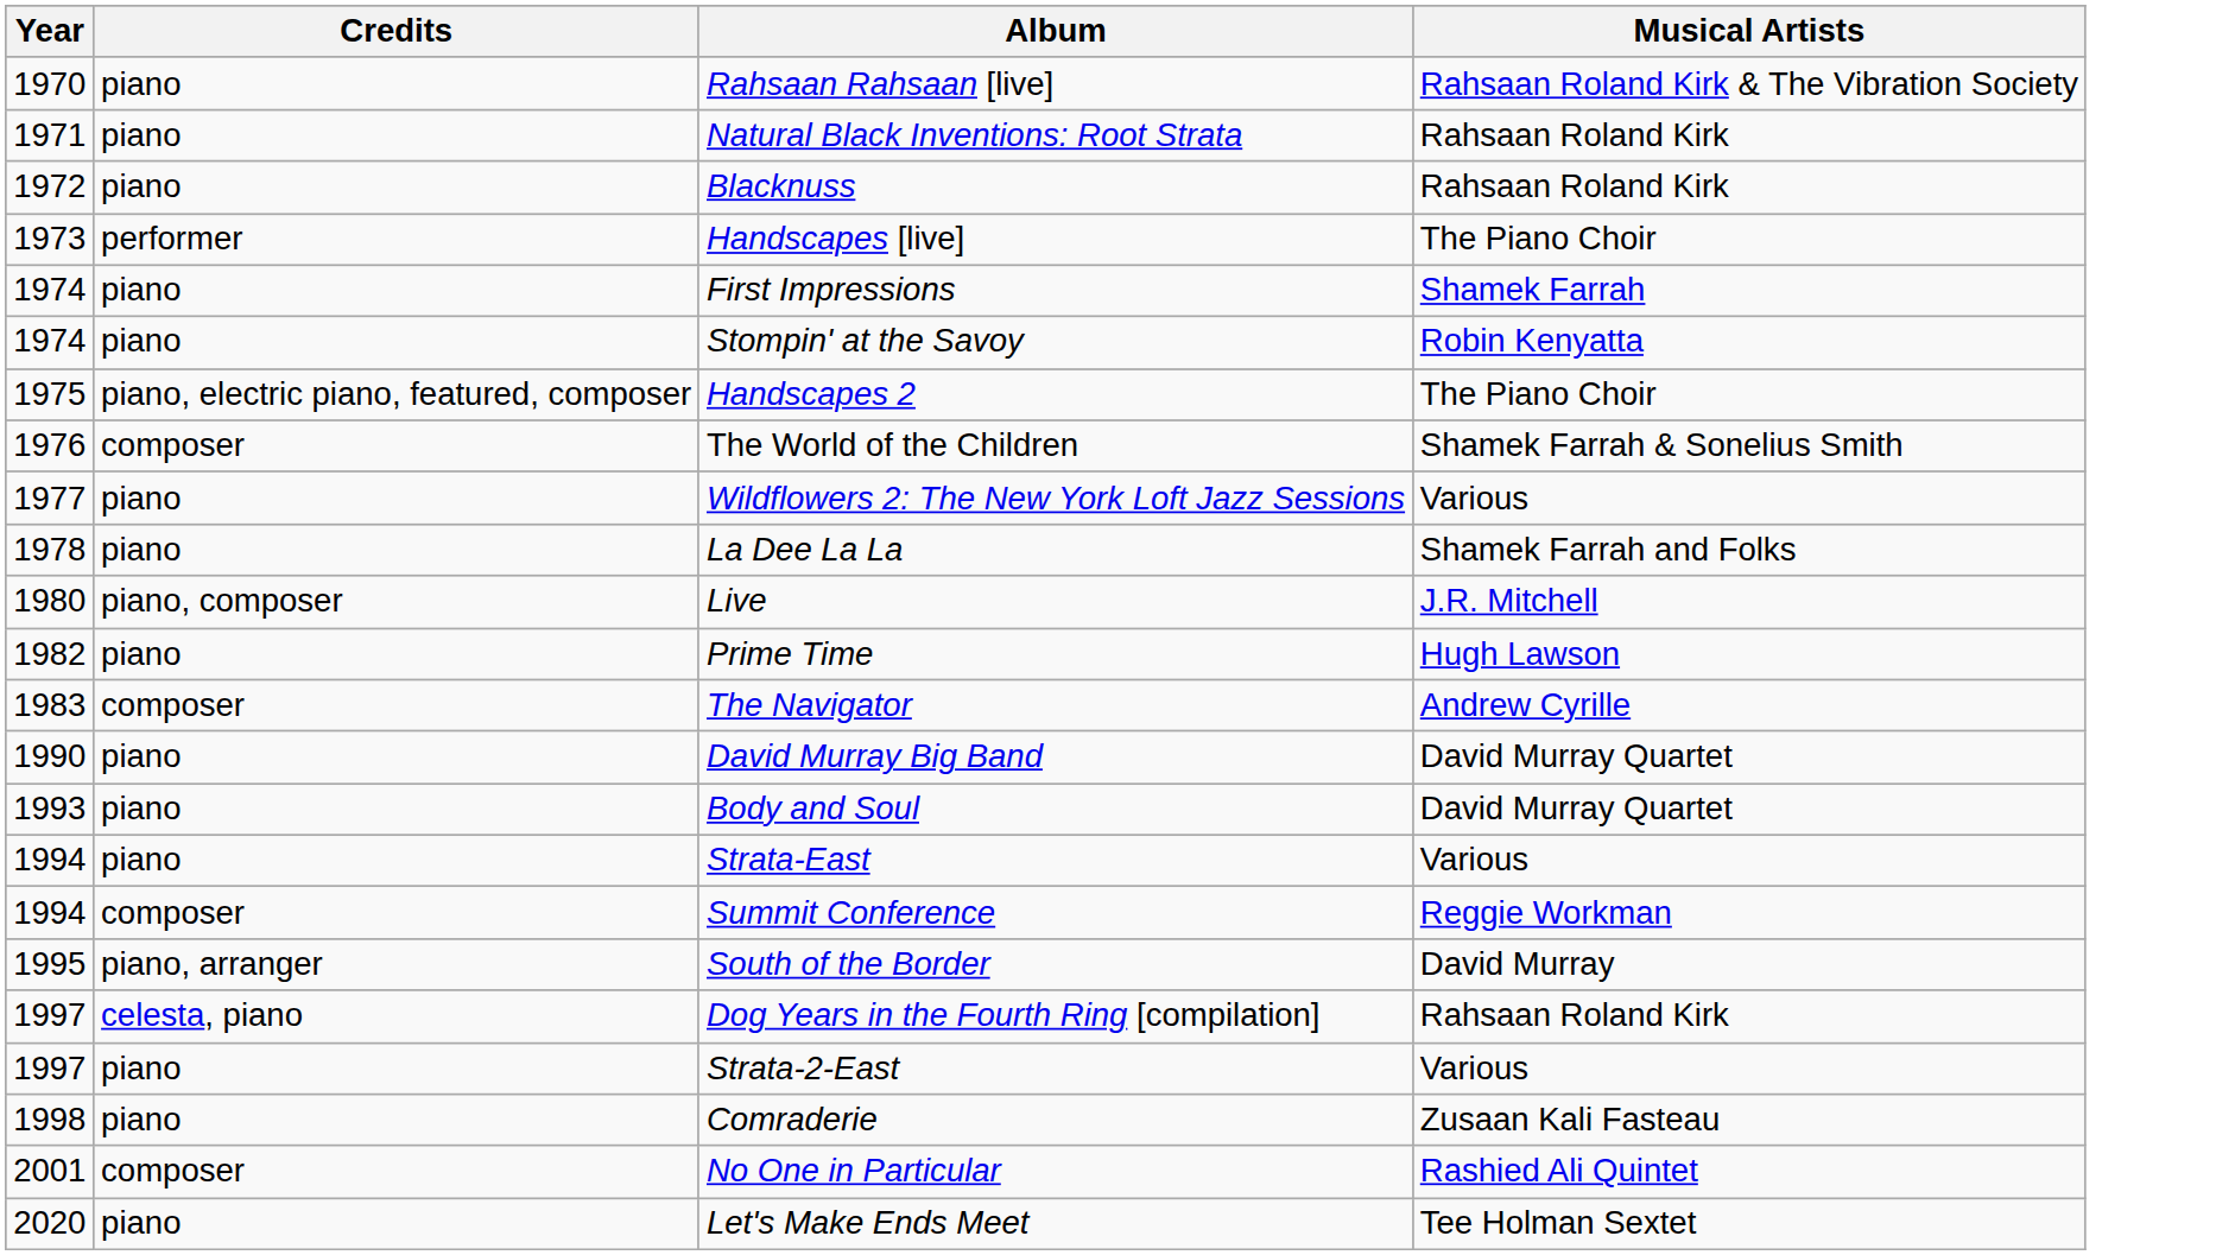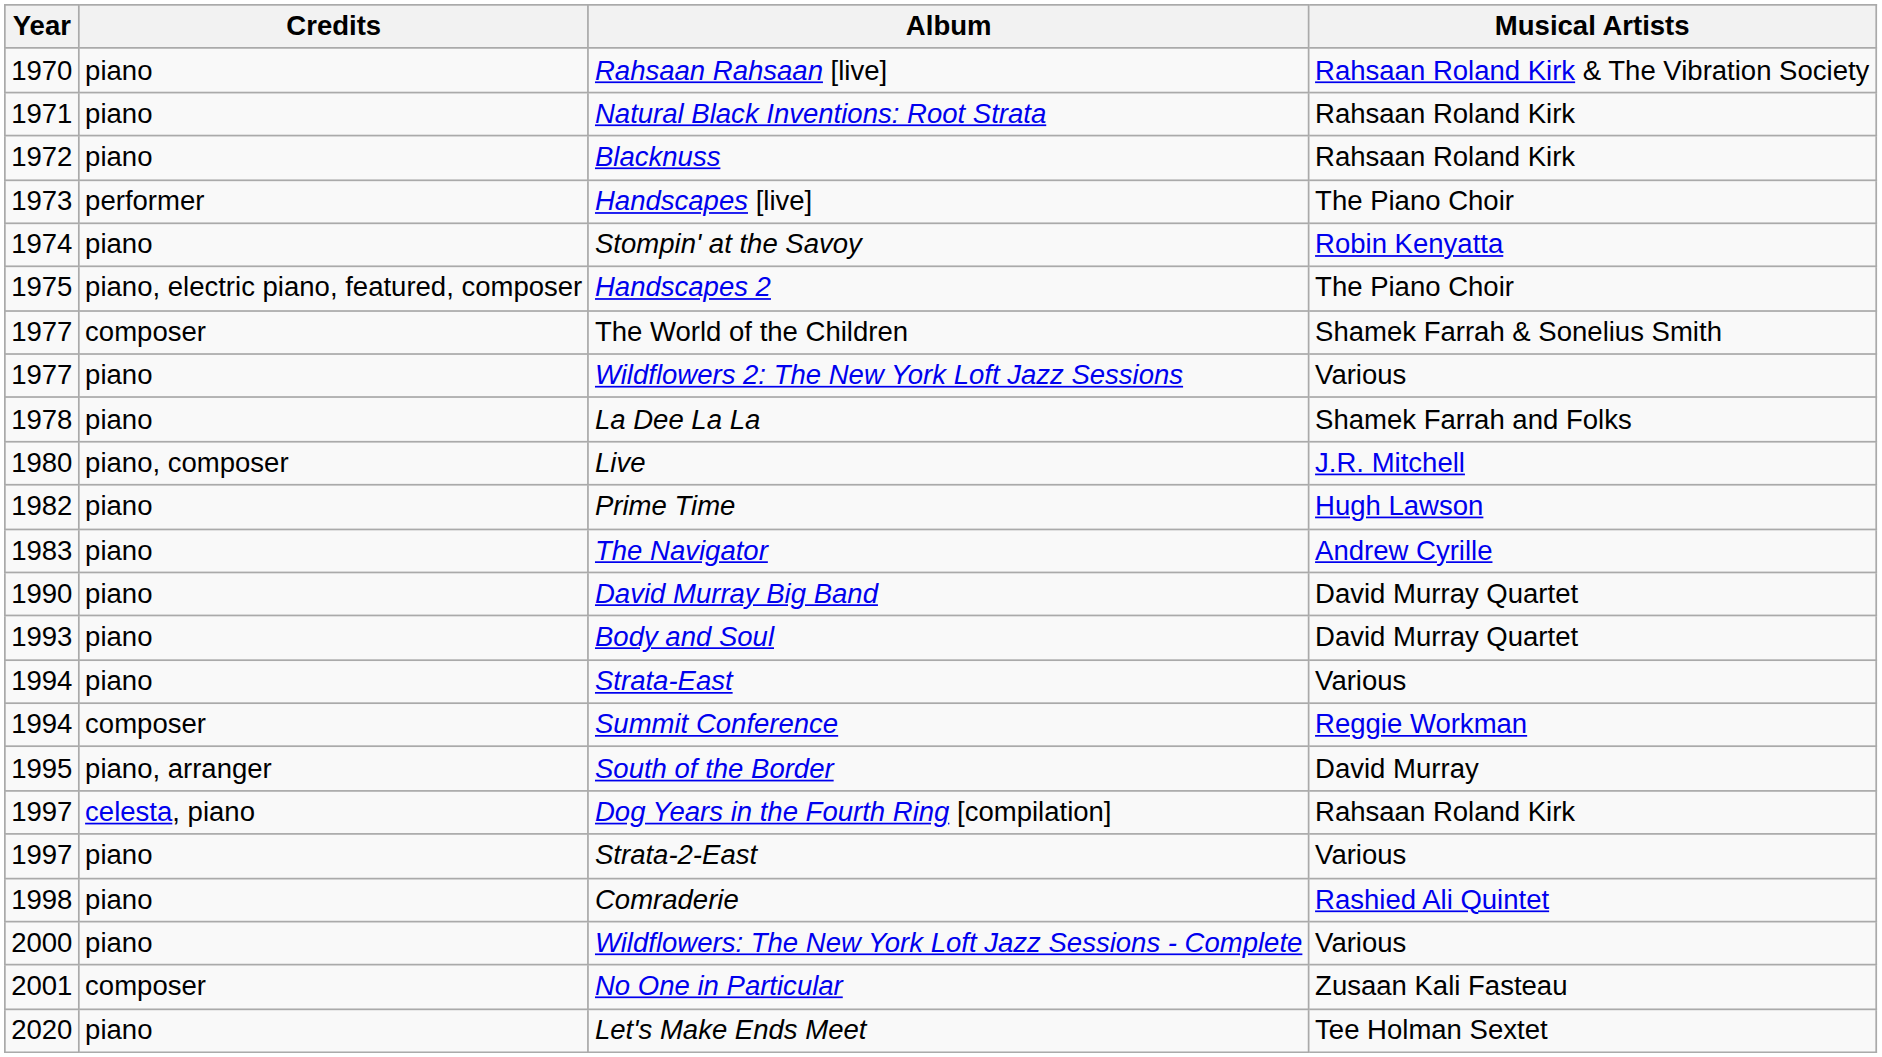 <table class="wikitable">
 <tr>
 <th>Year</th>
 <th>Credits</th>
 <th>Album</th>
 <th>Musical Artists</th>
 </tr>
 <tr>
 <td>1970</td>
 <td>piano</td>
 <td><em><a href='#'>Rahsaan Rahsaan</a></em> [live]</td>
 <td><a href='#'>Rahsaan Roland Kirk</a> & The Vibration Society</td>
 </tr>
 <tr>
 <td>1971</td>
 <td>piano</td>
 <td><em><a href='#'>Natural Black Inventions: Root Strata</a></em></td>
 <td>Rahsaan Roland Kirk</td>
 </tr>
 <tr>
 <td>1972</td>
 <td>piano</td>
 <td><em><a href='#'>Blacknuss</a></em></td>
 <td>Rahsaan Roland Kirk</td>
 </tr>
 <tr>
 <td>1973</td>
 <td>performer</td>
 <td><em><a href='#'>Handscapes</a></em> [live]</td>
 <td>The Piano Choir</td>
 </tr>
 <tr>
 <td>1974</td>
 <td>piano</td>
-<td><em>First Impressions</em></td>
-<td><a href='#'>Shamek Farrah</a></td>
-</tr>
-<tr>
-<td>1974</td>
-<td>piano</td>
 <td><em>Stompin' at the Savoy</em></td>
 <td><a href='#'>Robin Kenyatta</a></td>
 </tr>
 <tr>
 <td>1975</td>
 <td>piano, electric piano, featured, composer</td>
 <td><em><a href='#'>Handscapes 2</a></em></td>
 <td>The Piano Choir</td>
 </tr>
 <tr>
-<td>1976</td>
+<td>1977</td>
 <td>composer</td>
 <td>The World of the Children</td>
 <td>Shamek Farrah & Sonelius Smith</td>
 </tr>
 <tr>
 <td>1977</td>
 <td>piano</td>
 <td><em><a href='#'>Wildflowers 2: The New York Loft Jazz Sessions</a></em></td>
 <td>Various</td>
 </tr>
 <tr>
 <td>1978</td>
 <td>piano</td>
 <td><em>La Dee La La</em></td>
 <td>Shamek Farrah and Folks</td>
 </tr>
 <tr>
 <td>1980</td>
 <td>piano, composer</td>
 <td><em>Live</em></td>
 <td><a href='#'>J.R. Mitchell</a></td>
 </tr>
 <tr>
 <td>1982</td>
 <td>piano</td>
 <td><em>Prime Time</em></td>
 <td><a href='#'>Hugh Lawson</a></td>
 </tr>
 <tr>
 <td>1983</td>
-<td>composer</td>
+<td>piano</td>
 <td><em><a href='#'>The Navigator</a></em></td>
 <td><a href='#'>Andrew Cyrille</a></td>
 </tr>
 <tr>
 <td>1990</td>
 <td>piano</td>
 <td><em><a href='#'>David Murray Big Band</a></em></td>
 <td>David Murray Quartet</td>
 </tr>
 <tr>
 <td>1993</td>
 <td>piano</td>
 <td><em><a href='#'>Body and Soul</a></em></td>
 <td>David Murray Quartet</td>
 </tr>
 <tr>
 <td>1994</td>
 <td>piano</td>
 <td><em><a href='#'>Strata-East</a></em></td>
 <td>Various</td>
 </tr>
 <tr>
 <td>1994</td>
 <td>composer</td>
 <td><em><a href='#'>Summit Conference</a></em></td>
 <td><a href='#'>Reggie Workman</a></td>
 </tr>
 <tr>
 <td>1995</td>
 <td>piano, arranger</td>
 <td><em><a href='#'>South of the Border</a></em></td>
 <td>David Murray</td>
 </tr>
 <tr>
 <td>1997</td>
 <td><a href='#'>celesta</a>, piano</td>
 <td><em><a href='#'>Dog Years in the Fourth Ring</a></em> [compilation]</td>
 <td>Rahsaan Roland Kirk</td>
 </tr>
 <tr>
 <td>1997</td>
 <td>piano</td>
 <td><em>Strata-2-East</em></td>
 <td>Various</td>
 </tr>
 <tr>
 <td>1998</td>
 <td>piano</td>
 <td><em>Comraderie</em></td>
-<td>Zusaan Kali Fasteau</td>
+<td><a href='#'>Rashied Ali Quintet</a></td>
+</tr>
+<tr>
+<td>2000</td>
+<td>piano</td>
+<td><em><a href='#'>Wildflowers: The New York Loft Jazz Sessions - Complete</a></em></td>
+<td>Various</td>
 </tr>
 <tr>
 <td>2001</td>
 <td>composer</td>
 <td><em><a href='#'>No One in Particular</a></em></td>
-<td><a href='#'>Rashied Ali Quintet</a></td>
+<td>Zusaan Kali Fasteau</td>
 </tr>
 <tr>
 <td>2020</td>
 <td>piano</td>
 <td><em>Let's Make Ends Meet</em></td>
 <td>Tee Holman Sextet</td>
 </tr>
 </table>
